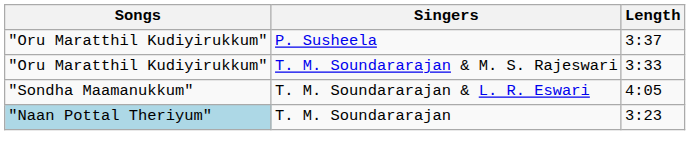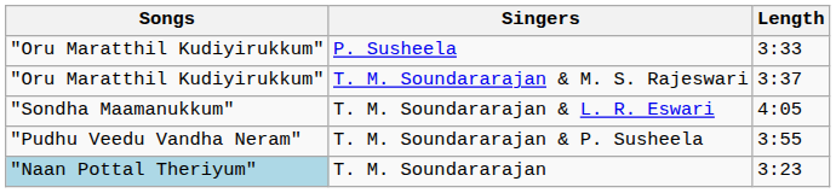 <table class="wikitable" style="font-size:95%;">
 <tr>
 <th>Songs</th>
 <th>Singers</th>
 <th>Length</th>
 </tr>
 <tr>
 <td>"Oru Maratthil Kudiyirukkum"</td>
 <td><a href='#'>P. Susheela</a></td>
-<td>3:37</td>
+<td>3:33</td>
 </tr>
 <tr>
 <td>"Oru Maratthil Kudiyirukkum"</td>
 <td><a href='#'>T. M. Soundararajan</a> & M. S. Rajeswari</td>
-<td>3:33</td>
+<td>3:37</td>
 </tr>
 <tr>
 <td>"Sondha Maamanukkum"</td>
 <td>T. M. Soundararajan & <a href='#'>L. R. Eswari</a></td>
 <td>4:05</td>
 </tr>
 <tr>
+<td>"Pudhu Veedu Vandha Neram"</td>
+<td>T. M. Soundararajan & P. Susheela</td>
+<td>3:55</td>
+</tr>
+<tr>
 <td style="background: lightblue;">"Naan Pottal Theriyum"</td>
 <td>T. M. Soundararajan</td>
 <td>3:23</td>
 </tr>
 </table>
